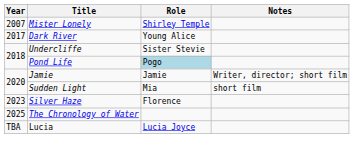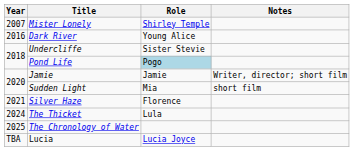 <table class=wikitable>
 <tr>
 <th>Year</th>
 <th>Title</th>
 <th>Role</th>
 <th>Notes</th>
 </tr>
 <tr>
 <td>2007</td>
 <td><em><a href='#'>Mister Lonely</a></em></td>
 <td><a href='#'>Shirley Temple</a></td>
 <td></td>
 </tr>
 <tr>
-<td>2017</td>
+<td>2016</td>
 <td><em><a href='#'>Dark River</a></em></td>
 <td>Young Alice</td>
 <td></td>
 </tr>
 <tr>
 <td rowspan="2">2018</td>
 <td><em>Undercliffe</em></td>
 <td>Sister Stevie</td>
 <td></td>
 </tr>
 <tr>
 <td><em><a href='#'>Pond Life</a></em></td>
 <td style="background: lightblue;">Pogo</td>
 <td></td>
 </tr>
 <tr>
 <td rowspan="2">2020</td>
 <td><em>Jamie</em></td>
 <td>Jamie</td>
 <td>Writer, director; short film</td>
 </tr>
 <tr>
 <td><em>Sudden Light</em></td>
 <td>Mia</td>
 <td>short film</td>
 </tr>
 <tr>
-<td>2023</td>
+<td>2021</td>
 <td><em><a href='#'>Silver Haze</a></em></td>
 <td>Florence</td>
+<td></td>
+</tr>
+<tr>
+<td>2024</td>
+<td><em><a href='#'>The Thicket</a></em></td>
+<td>Lula</td>
 <td></td>
 </tr>
 <tr>
 <td>2025</td>
 <td><em><a href='#'>The Chronology of Water</a></td>
 <td></td>
 <td></td>
 </tr>
 <tr>
 <td>TBA</td>
 <td></em>Lucia<em></td>
 <td><a href='#'>Lucia Joyce</a></td>
 <td></td>
 </tr>
 </table>
